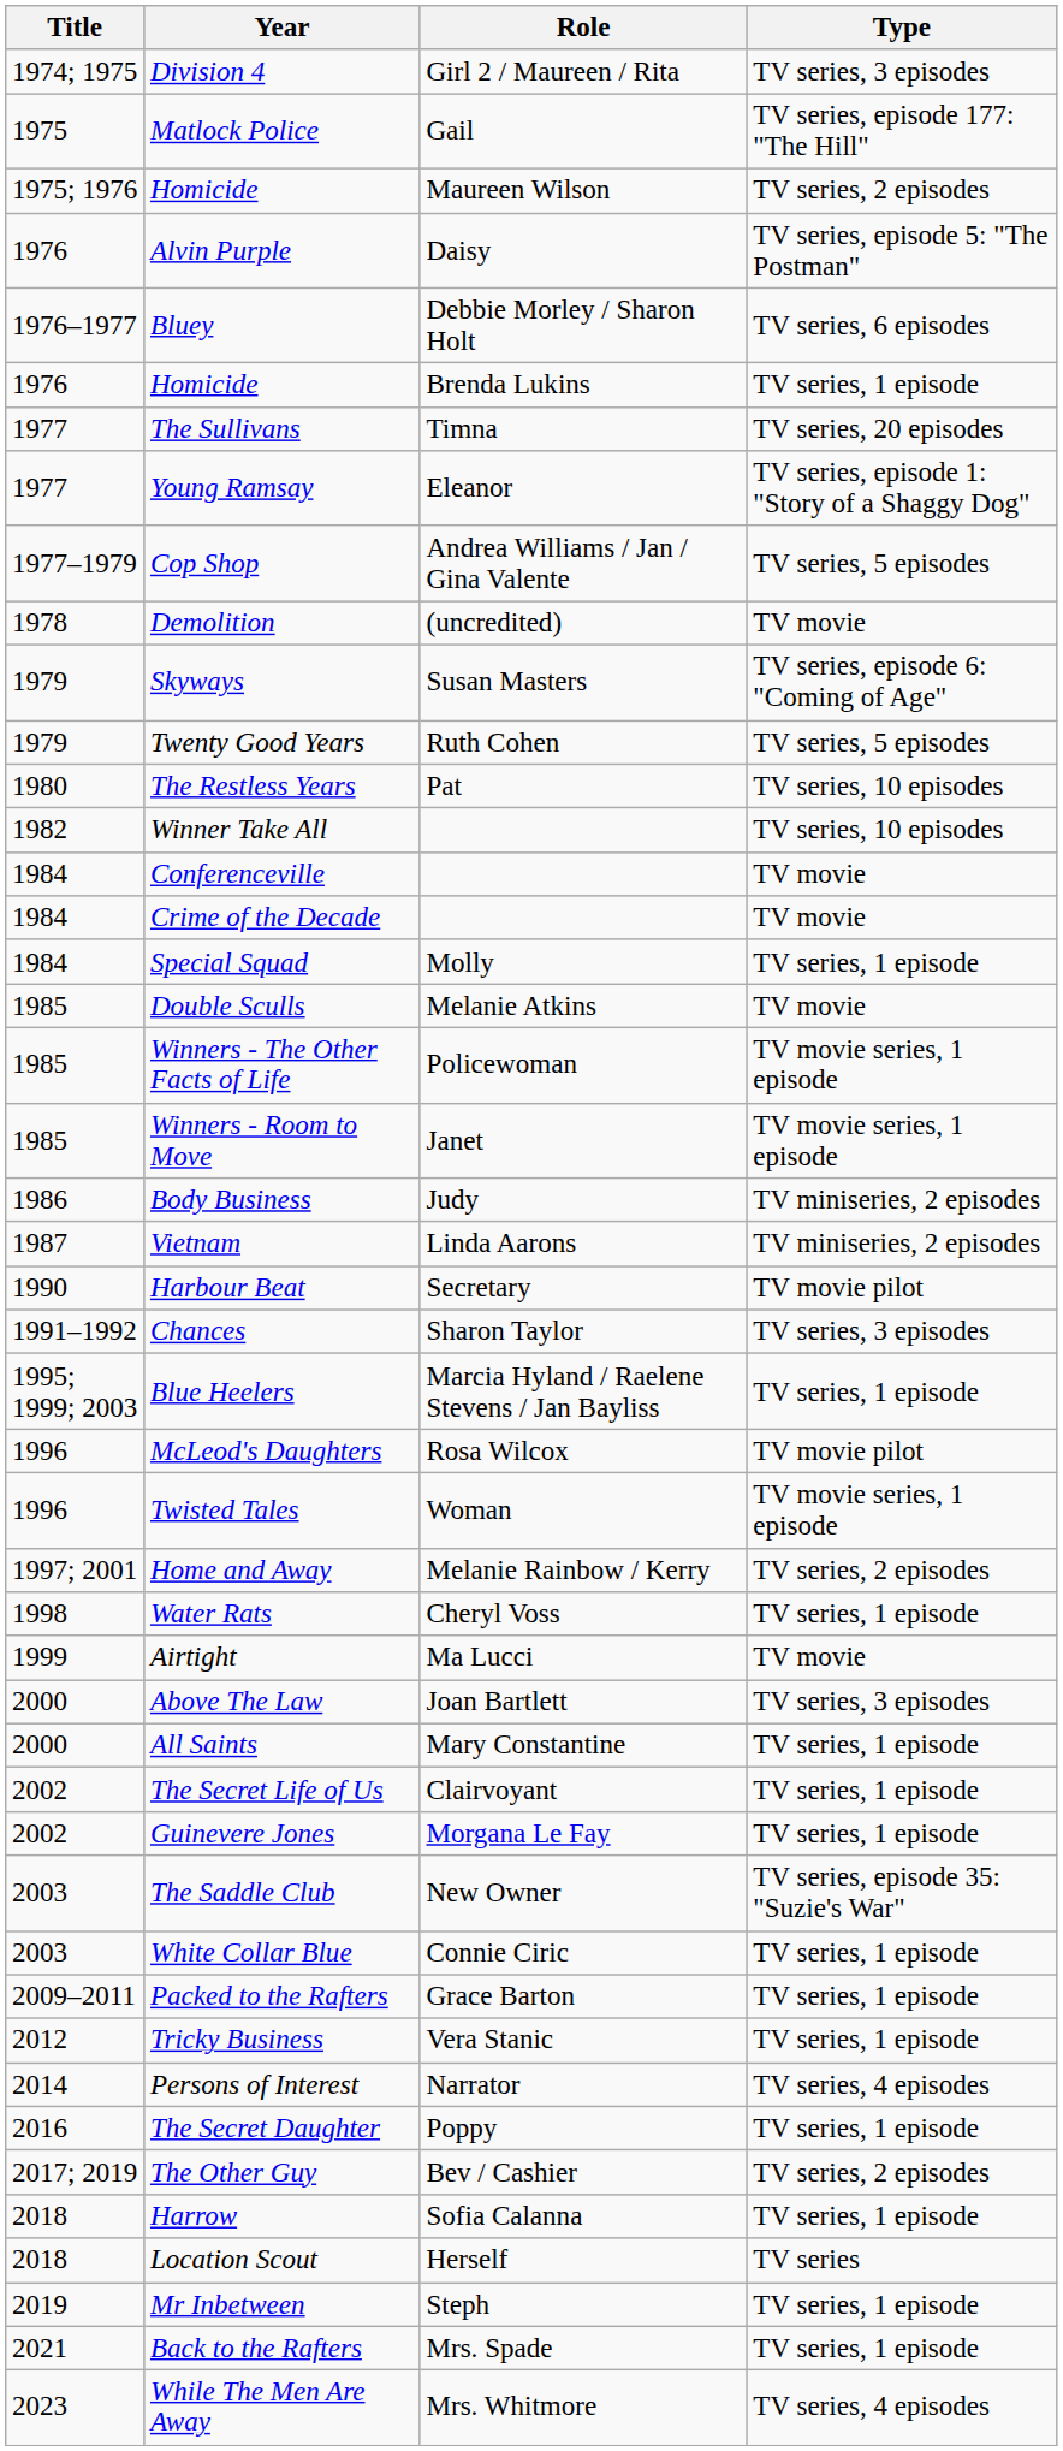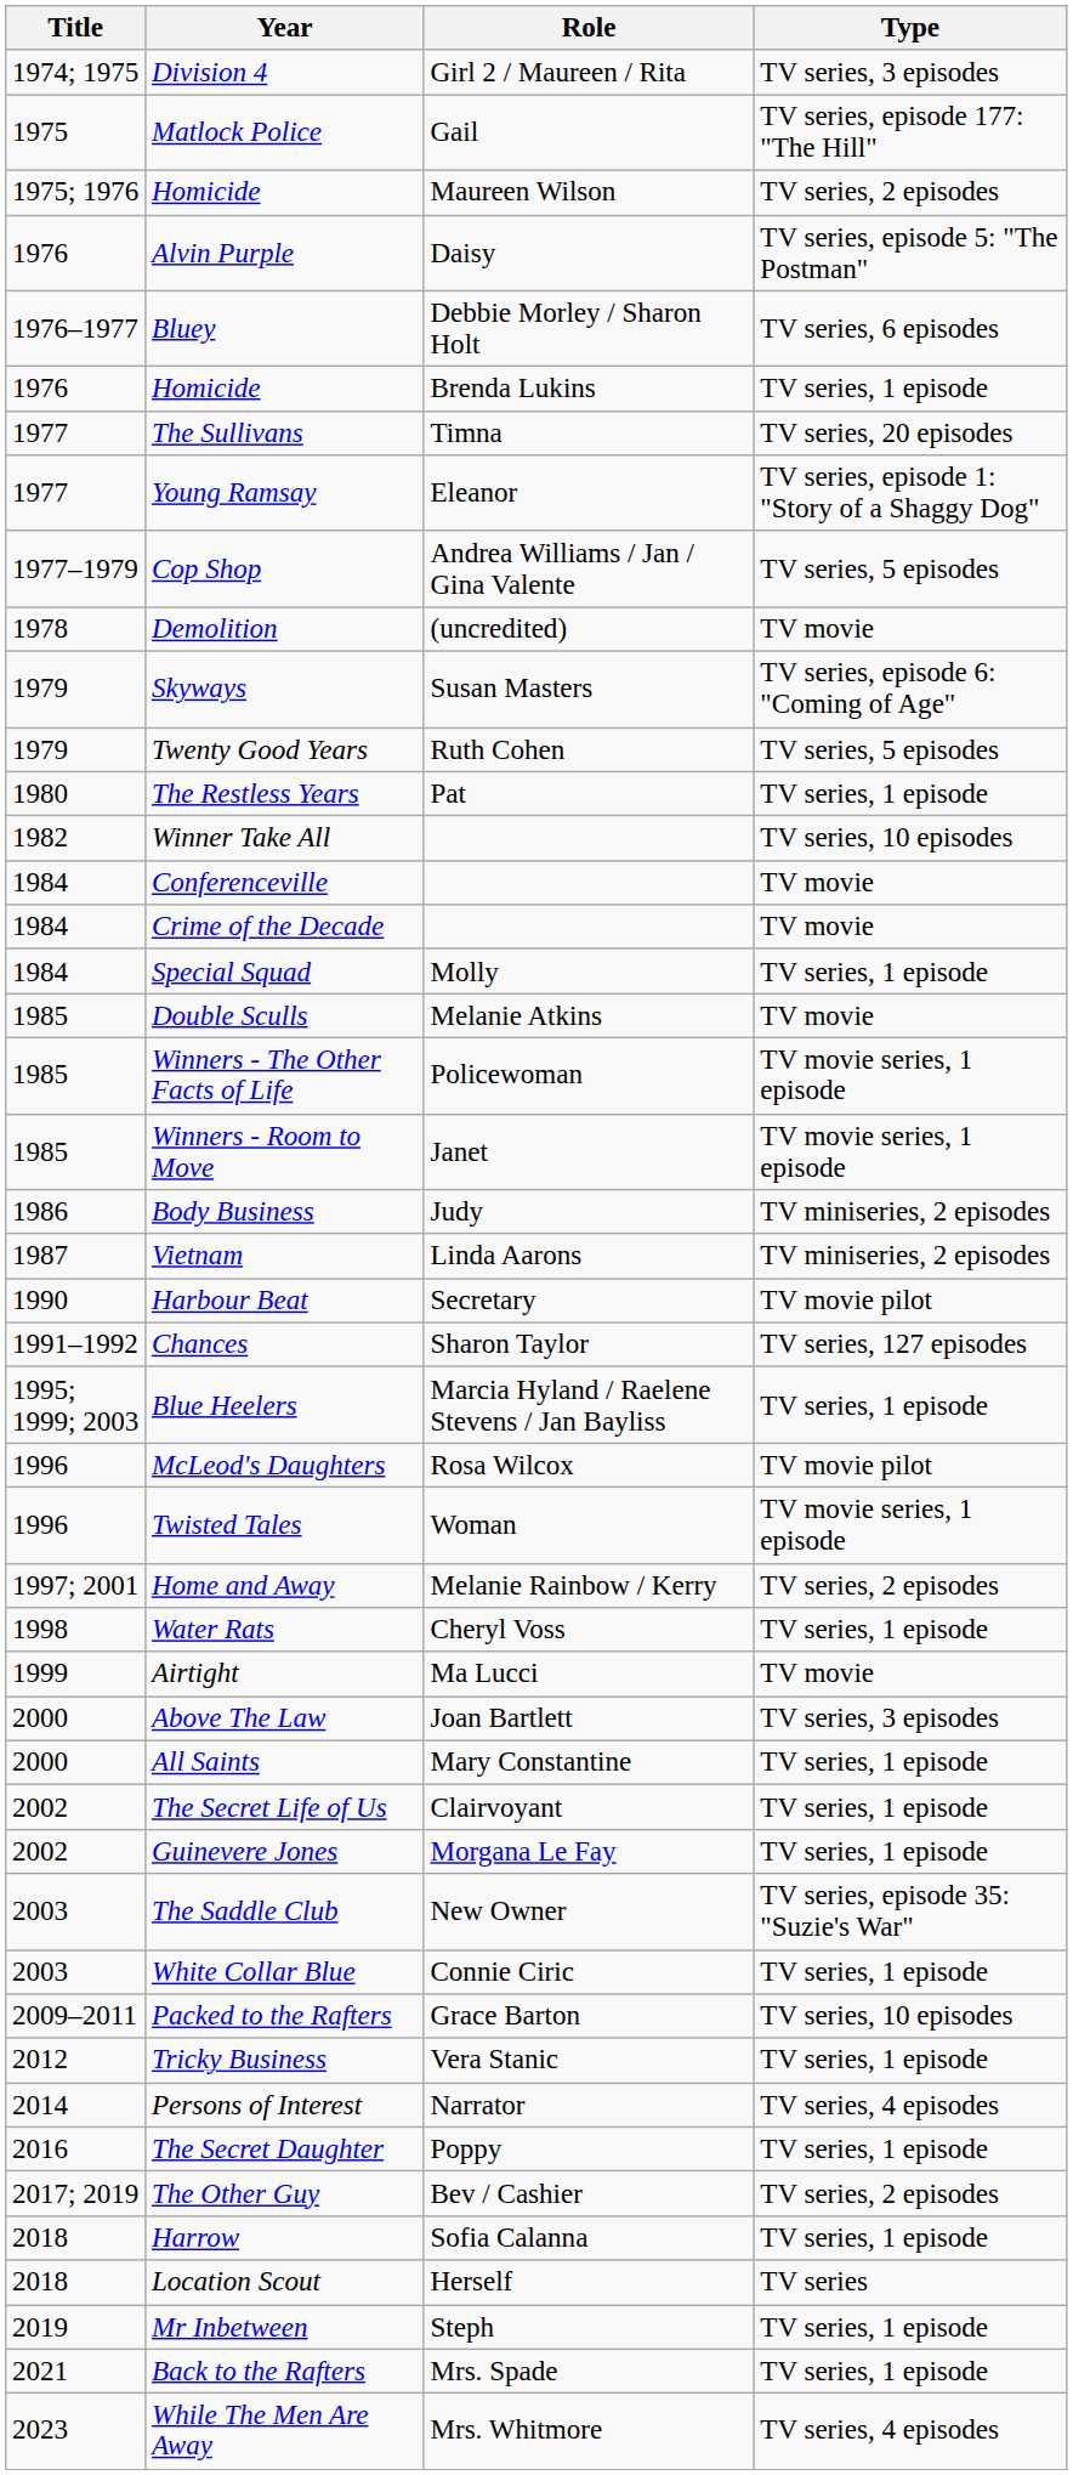 <table class="wikitable">
 <tr>
 <th>Title</th>
 <th>Year</th>
 <th>Role</th>
 <th>Type</th>
 </tr>
 <tr>
 <td>1974; 1975</td>
 <td><em><a href='#'>Division 4</a></em></td>
 <td>Girl 2 / Maureen / Rita</td>
 <td>TV series, 3 episodes</td>
 </tr>
 <tr>
 <td>1975</td>
 <td><em><a href='#'>Matlock Police</a></em></td>
 <td>Gail</td>
 <td>TV series, episode 177: "The Hill"</td>
 </tr>
 <tr>
 <td>1975; 1976</td>
 <td><em><a href='#'>Homicide</a></em></td>
 <td>Maureen Wilson</td>
 <td>TV series, 2 episodes</td>
 </tr>
 <tr>
 <td>1976</td>
 <td><em><a href='#'>Alvin Purple</a></em></td>
 <td>Daisy</td>
 <td>TV series, episode 5: "The Postman"</td>
 </tr>
 <tr>
 <td>1976–1977</td>
 <td><em><a href='#'>Bluey</a></em></td>
 <td>Debbie Morley / Sharon Holt</td>
 <td>TV series, 6 episodes</td>
 </tr>
 <tr>
 <td>1976</td>
 <td><em><a href='#'>Homicide</a></em></td>
 <td>Brenda Lukins</td>
 <td>TV series, 1 episode</td>
 </tr>
 <tr>
 <td>1977</td>
 <td><em><a href='#'>The Sullivans</a></em></td>
 <td>Timna</td>
 <td>TV series, 20 episodes</td>
 </tr>
 <tr>
 <td>1977</td>
 <td><em><a href='#'>Young Ramsay</a></em></td>
 <td>Eleanor</td>
 <td>TV series, episode 1: "Story of a Shaggy Dog"</td>
 </tr>
 <tr>
 <td>1977–1979</td>
 <td><em><a href='#'>Cop Shop</a></em></td>
 <td>Andrea Williams / Jan / Gina Valente</td>
 <td>TV series, 5 episodes</td>
 </tr>
 <tr>
 <td>1978</td>
 <td><em> <a href='#'>Demolition</a></em></td>
 <td>(uncredited)</td>
 <td>TV movie</td>
 </tr>
 <tr>
 <td>1979</td>
 <td><em><a href='#'>Skyways</a></em></td>
 <td>Susan Masters</td>
 <td>TV series, episode 6: "Coming of Age"</td>
 </tr>
 <tr>
 <td>1979</td>
 <td><em>Twenty Good Years</em></td>
 <td>Ruth Cohen</td>
 <td>TV series, 5 episodes</td>
 </tr>
 <tr>
 <td>1980</td>
 <td><em><a href='#'>The Restless Years</a></em></td>
 <td>Pat</td>
-<td>TV series, 10 episodes</td>
+<td>TV series, 1 episode</td>
 </tr>
 <tr>
 <td>1982</td>
 <td><em>Winner Take All</em></td>
 <td></td>
 <td>TV series, 10 episodes</td>
 </tr>
 <tr>
 <td>1984</td>
 <td><em><a href='#'>Conferenceville</a></em></td>
 <td></td>
 <td>TV movie</td>
 </tr>
 <tr>
 <td>1984</td>
 <td><em><a href='#'>Crime of the Decade</a></em></td>
 <td></td>
 <td>TV movie</td>
 </tr>
 <tr>
 <td>1984</td>
 <td><em><a href='#'>Special Squad</a></em></td>
 <td>Molly</td>
 <td>TV series, 1 episode</td>
 </tr>
 <tr>
 <td>1985</td>
 <td><em><a href='#'>Double Sculls</a></em></td>
 <td>Melanie Atkins</td>
 <td>TV movie</td>
 </tr>
 <tr>
 <td>1985</td>
 <td><em><a href='#'>Winners - The Other Facts of Life</a></em></td>
 <td>Policewoman</td>
 <td>TV movie series, 1 episode</td>
 </tr>
 <tr>
 <td>1985</td>
 <td><em><a href='#'>Winners - Room to Move</a></em></td>
 <td>Janet</td>
 <td>TV movie series, 1 episode</td>
 </tr>
 <tr>
 <td>1986</td>
 <td><em><a href='#'>Body Business</a></em></td>
 <td>Judy</td>
 <td>TV miniseries, 2 episodes</td>
 </tr>
 <tr>
 <td>1987</td>
 <td><em><a href='#'>Vietnam</a></em></td>
 <td>Linda Aarons</td>
 <td>TV miniseries, 2 episodes</td>
 </tr>
 <tr>
 <td>1990</td>
 <td><em><a href='#'>Harbour Beat</a></em></td>
 <td>Secretary</td>
 <td>TV movie pilot</td>
 </tr>
 <tr>
 <td>1991–1992</td>
 <td><em><a href='#'>Chances</a></em></td>
 <td>Sharon Taylor</td>
-<td>TV series, 3 episodes</td>
+<td>TV series, 127 episodes</td>
 </tr>
 <tr>
 <td>1995; 1999; 2003</td>
 <td><em><a href='#'>Blue Heelers</a></em></td>
 <td>Marcia Hyland / Raelene Stevens / Jan Bayliss</td>
 <td>TV series, 1 episode</td>
 </tr>
 <tr>
 <td>1996</td>
 <td><em><a href='#'>McLeod's Daughters</a></em></td>
 <td>Rosa Wilcox</td>
 <td>TV movie pilot</td>
 </tr>
 <tr>
 <td>1996</td>
 <td><em><a href='#'>Twisted Tales</a></em></td>
 <td>Woman</td>
 <td>TV movie series, 1 episode</td>
 </tr>
 <tr>
 <td>1997; 2001</td>
 <td><em><a href='#'>Home and Away</a></em></td>
 <td>Melanie Rainbow / Kerry</td>
 <td>TV series, 2 episodes</td>
 </tr>
 <tr>
 <td>1998</td>
 <td><em><a href='#'>Water Rats</a></em></td>
 <td>Cheryl Voss</td>
 <td>TV series, 1 episode</td>
 </tr>
 <tr>
 <td>1999</td>
 <td><em>Airtight</em></td>
 <td>Ma Lucci</td>
 <td>TV movie</td>
 </tr>
 <tr>
 <td>2000</td>
 <td><em><a href='#'>Above The Law</a></em></td>
 <td>Joan Bartlett</td>
 <td>TV series, 3 episodes</td>
 </tr>
 <tr>
 <td>2000</td>
 <td><em><a href='#'>All Saints</a></em></td>
 <td>Mary Constantine</td>
 <td>TV series, 1 episode</td>
 </tr>
 <tr>
 <td>2002</td>
 <td><em><a href='#'>The Secret Life of Us</a></em></td>
 <td>Clairvoyant</td>
 <td>TV series, 1 episode</td>
 </tr>
 <tr>
 <td>2002</td>
 <td><em><a href='#'>Guinevere Jones</a></em></td>
 <td><a href='#'>Morgana Le Fay</a></td>
 <td>TV series, 1 episode</td>
 </tr>
 <tr>
 <td>2003</td>
 <td><em><a href='#'>The Saddle Club</a></em></td>
 <td>New Owner</td>
 <td>TV series, episode 35: "Suzie's War"</td>
 </tr>
 <tr>
 <td>2003</td>
 <td><em><a href='#'>White Collar Blue</a></em></td>
 <td>Connie Ciric</td>
 <td>TV series, 1 episode</td>
 </tr>
 <tr>
 <td>2009–2011</td>
 <td><em><a href='#'>Packed to the Rafters</a></em></td>
 <td>Grace Barton</td>
-<td>TV series, 1 episode</td>
+<td>TV series, 10 episodes</td>
 </tr>
 <tr>
 <td>2012</td>
 <td><em><a href='#'>Tricky Business</a></em></td>
 <td>Vera Stanic</td>
 <td>TV series, 1 episode</td>
 </tr>
 <tr>
 <td>2014</td>
 <td><em>Persons of Interest</em></td>
 <td>Narrator</td>
 <td>TV series, 4 episodes</td>
 </tr>
 <tr>
 <td>2016</td>
 <td><em><a href='#'>The Secret Daughter</a></em></td>
 <td>Poppy</td>
 <td>TV series, 1 episode</td>
 </tr>
 <tr>
 <td>2017; 2019</td>
 <td><em><a href='#'>The Other Guy</a></em></td>
 <td>Bev / Cashier</td>
 <td>TV series, 2 episodes</td>
 </tr>
 <tr>
 <td>2018</td>
 <td><em><a href='#'>Harrow</a></em></td>
 <td>Sofia Calanna</td>
 <td>TV series, 1 episode</td>
 </tr>
 <tr>
 <td>2018</td>
 <td><em>Location Scout</em></td>
 <td>Herself</td>
 <td>TV series</td>
 </tr>
 <tr>
 <td>2019</td>
 <td><em><a href='#'>Mr Inbetween</a></em></td>
 <td>Steph</td>
 <td>TV series, 1 episode</td>
 </tr>
 <tr>
 <td>2021</td>
 <td><em><a href='#'>Back to the Rafters</a></em></td>
 <td>Mrs. Spade</td>
 <td>TV series, 1 episode</td>
 </tr>
 <tr>
 <td>2023</td>
 <td><em><a href='#'>While The Men Are Away</a></em></td>
 <td>Mrs. Whitmore</td>
 <td>TV series, 4 episodes</td>
 </tr>
 </table>
